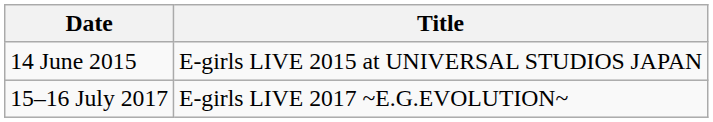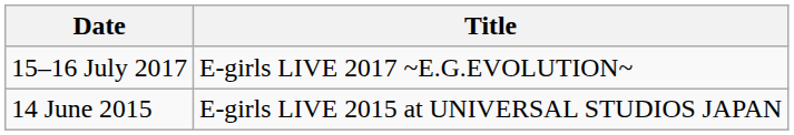 <table class="wikitable">
 <tr>
 <th>Date</th>
 <th>Title</th>
 </tr>
 <tr>
+<td>15–16 July 2017</td>
+<td>E-girls LIVE 2017 ~E.G.EVOLUTION~</td>
+</tr>
+<tr>
 <td>14 June 2015</td>
 <td>E-girls LIVE 2015 at UNIVERSAL STUDIOS JAPAN</td>
 </tr>
-<tr>
-<td>15–16 July 2017</td>
-<td>E-girls LIVE 2017 ~E.G.EVOLUTION~</td>
-</tr>
 </table>
